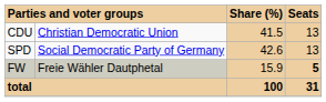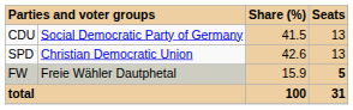 <table class="wikitable">
 <tr>
 <td colspan="2" bgcolor="#EECFA1"><strong>Parties and voter groups</strong></td>
 <td align="center" bgcolor="#EECFA1"><strong>Share (%)</strong></td>
 <td align="center" bgcolor="#EECFA1"><strong>Seats</strong></td>
 </tr>
 <tr --->
 <td>CDU</td>
-<td><a href='#'>Christian Democratic Union</a></td>
+<td><a href='#'>Social Democratic Party of Germany</a></td>
 <td align="right" bgcolor="#EECFA1">41.5</td>
 <td align="right" bgcolor="#EECFA1">13</td>
 </tr>
 <tr --->
 <td>SPD</td>
-<td><a href='#'>Social Democratic Party of Germany</a></td>
+<td><a href='#'>Christian Democratic Union</a></td>
 <td align="right" bgcolor="#EECFA1">42.6</td>
 <td align="right" bgcolor="#EECFA1">13</td>
 </tr>
 <tr --->
 <td bgcolor="#CDCDC1">FW</td>
 <td bgcolor="#CDCDC1">Freie Wähler Dautphetal</td>
 <td align="right" bgcolor="#EECFA1">15.9</td>
 <td align="right" bgcolor="#EECFA1"><strong>5</strong></td>
 </tr>
 <tr --->
 <td colspan="2" bgcolor="#EECFA1"><strong>total</strong></td>
 <td align="right" bgcolor="#EECFA1"><strong>100</strong></td>
 <td align="right" bgcolor="#EECFA1"><strong>31</strong></td>
 </tr>
 <tr --->
 </tr>
 </table>
